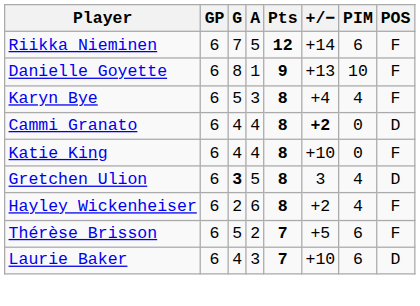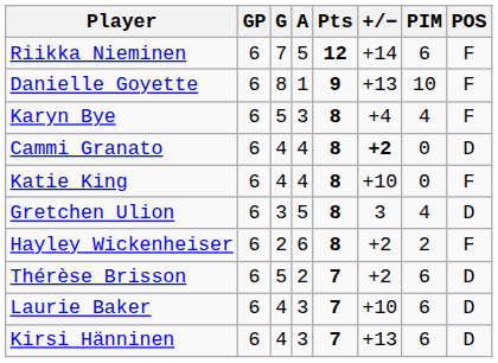 <table class="wikitable sortable" style="text-align:center;">
 <tr>
 <th>Player</th>
 <th>GP</th>
 <th>G</th>
 <th>A</th>
 <th>Pts</th>
 <th>+/−</th>
 <th>PIM</th>
 <th>POS</th>
 </tr>
 <tr>
 <td style="text-align:left;"> <a href='#'>Riikka Nieminen</a></td>
 <td>6</td>
 <td>7</td>
 <td>5</td>
 <td><strong>12</strong></td>
 <td>+14</td>
 <td>6</td>
 <td>F</td>
 </tr>
 <tr>
 <td style="text-align:left;"> <a href='#'>Danielle Goyette</a></td>
 <td>6</td>
 <td>8</td>
 <td>1</td>
 <td><strong>9</strong></td>
 <td>+13</td>
 <td>10</td>
 <td>F</td>
 </tr>
 <tr>
 <td style="text-align:left;"> <a href='#'>Karyn Bye</a></td>
 <td>6</td>
 <td>5</td>
 <td>3</td>
 <td><strong>8</strong></td>
 <td>+4</td>
 <td>4</td>
 <td>F</td>
 </tr>
 <tr>
 <td style="text-align:left;"> <a href='#'>Cammi Granato</a></td>
 <td>6</td>
 <td>4</td>
 <td>4</td>
 <td><strong>8</strong></td>
 <td><strong>+2</strong></td>
 <td>0</td>
 <td>D</td>
 </tr>
 <tr>
 <td style="text-align:left;"> <a href='#'>Katie King</a></td>
 <td>6</td>
 <td>4</td>
 <td>4</td>
 <td><strong>8</strong></td>
 <td>+10</td>
 <td>0</td>
 <td>F</td>
 </tr>
 <tr>
 <td style="text-align:left;"> <a href='#'>Gretchen Ulion</a></td>
 <td>6</td>
-<td><strong>3</strong></td>
+<td>3</td>
 <td>5</td>
 <td><strong>8</strong></td>
 <td>3</td>
 <td>4</td>
 <td>D</td>
 </tr>
 <tr>
 <td style="text-align:left;"> <a href='#'>Hayley Wickenheiser</a></td>
 <td>6</td>
 <td>2</td>
 <td>6</td>
 <td><strong>8</strong></td>
 <td>+2</td>
-<td>4</td>
+<td>2</td>
 <td>F</td>
 </tr>
 <tr>
 <td style="text-align:left;"> <a href='#'>Thérèse Brisson</a></td>
 <td>6</td>
 <td>5</td>
 <td>2</td>
 <td><strong>7</strong></td>
-<td>+5</td>
+<td>+2</td>
 <td>6</td>
-<td>F</td>
+<td>D</td>
 </tr>
 <tr>
 <td style="text-align:left;"> <a href='#'>Laurie Baker</a></td>
 <td>6</td>
 <td>4</td>
 <td>3</td>
 <td><strong>7</strong></td>
 <td>+10</td>
 <td>6</td>
 <td>D</td>
 </tr>
+<tr>
+<td style="text-align:left;"> <a href='#'>Kirsi Hänninen</a></td>
+<td>6</td>
+<td>4</td>
+<td>3</td>
+<td><strong>7</strong></td>
+<td>+13</td>
+<td>6</td>
+<td>D</td>
+</tr>
 </table>
